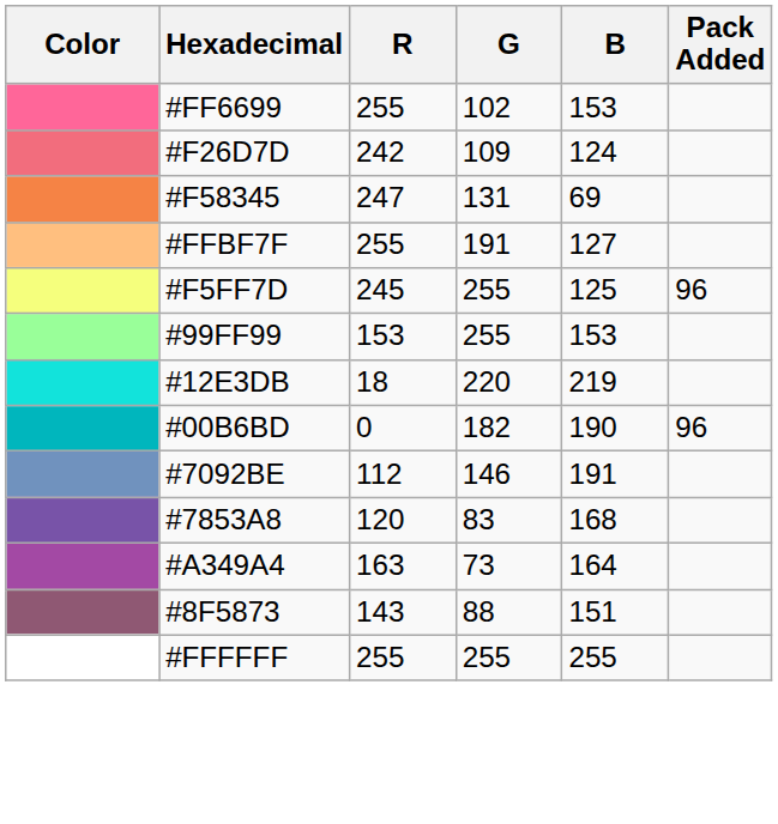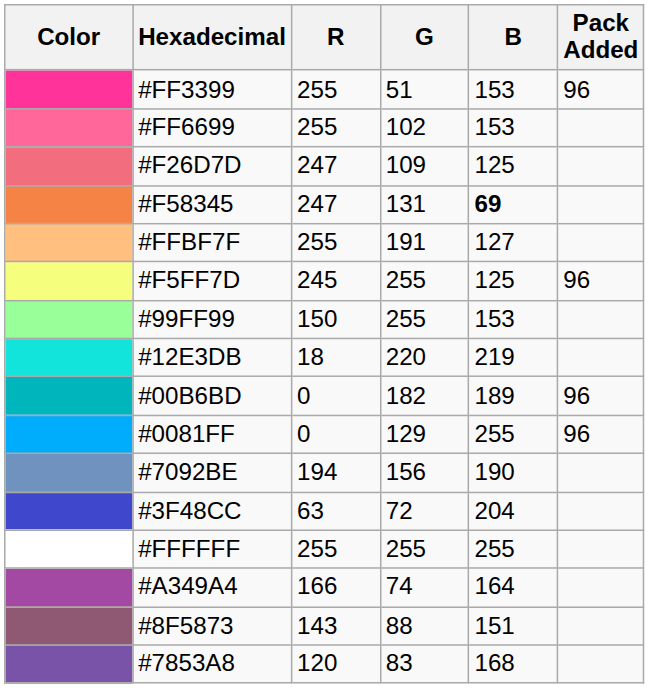 <table class="wikitable" width=48%>
 <tr>
 <th width=20%>Color</th>
 <th width=10%>Hexadecimal</th>
 <th>R</th>
 <th>G</th>
 <th>B</th>
 <th width="10%">Pack Added</th>
+</tr>
+<tr>
+<td style="background:#ff3399;"></td>
+<td>#FF3399</td>
+<td>255</td>
+<td>51</td>
+<td>153</td>
+<td>96</td>
 </tr>
 <tr>
 <td style="background:#ff6699;"></td>
 <td>#FF6699</td>
 <td>255</td>
 <td>102</td>
 <td>153</td>
 <td></td>
 </tr>
 <tr>
 <td style="background:#f26d7d;"></td>
 <td>#F26D7D</td>
-<td>242</td>
+<td>247</td>
 <td>109</td>
-<td>124</td>
+<td>125</td>
 <td></td>
 </tr>
 <tr>
 <td style="background:#f58345;"></td>
 <td>#F58345</td>
 <td>247</td>
 <td>131</td>
-<td>69</td>
+<td><strong>69</strong></td>
 <td></td>
 </tr>
 <tr>
 <td style="background:#ffbf7f;"></td>
 <td>#FFBF7F</td>
 <td>255</td>
 <td>191</td>
 <td>127</td>
 <td></td>
 </tr>
 <tr>
 <td style="background:#f5ff7d;"></td>
 <td>#F5FF7D</td>
 <td>245</td>
 <td>255</td>
 <td>125</td>
 <td>96</td>
 </tr>
 <tr>
 <td style="background:#99ff99;"></td>
 <td>#99FF99</td>
-<td>153</td>
+<td>150</td>
 <td>255</td>
 <td>153</td>
 <td></td>
 </tr>
 <tr>
 <td style="background:#12e3db;"></td>
 <td>#12E3DB</td>
 <td>18</td>
 <td>220</td>
 <td>219</td>
 <td></td>
 </tr>
 <tr>
 <td style="background:#00b6bd;"></td>
 <td>#00B6BD</td>
 <td>0</td>
 <td>182</td>
-<td>190</td>
+<td>189</td>
+<td>96</td>
+</tr>
+<tr>
+<td style="background:#00acfc;"></td>
+<td>#0081FF</td>
+<td>0</td>
+<td>129</td>
+<td>255</td>
 <td>96</td>
 </tr>
 <tr>
 <td style="background:#7092be;"></td>
 <td>#7092BE</td>
-<td>112</td>
-<td>146</td>
-<td>191</td>
+<td>194</td>
+<td>156</td>
+<td>190</td>
 <td></td>
 </tr>
 <tr>
-<td style="background:#7853a8;"></td>
-<td>#7853A8</td>
-<td>120</td>
-<td>83</td>
-<td>168</td>
+<td style="background:#3f48cc;"></td>
+<td>#3F48CC</td>
+<td>63</td>
+<td>72</td>
+<td>204</td>
+<td></td>
+</tr>
+<tr>
+<td style="background:#ffffff;"></td>
+<td>#FFFFFF</td>
+<td>255</td>
+<td>255</td>
+<td>255</td>
 <td></td>
 </tr>
 <tr>
 <td style="background:#a349a4;"></td>
 <td>#A349A4</td>
-<td>163</td>
-<td>73</td>
+<td>166</td>
+<td>74</td>
 <td>164</td>
 <td></td>
 </tr>
 <tr>
 <td style="background:#8f5873;"></td>
 <td>#8F5873</td>
 <td>143</td>
 <td>88</td>
 <td>151</td>
 <td></td>
 </tr>
 <tr>
-<td style="background:#ffffff;"></td>
-<td>#FFFFFF</td>
-<td>255</td>
-<td>255</td>
-<td>255</td>
+<td style="background:#7853a8;"></td>
+<td>#7853A8</td>
+<td>120</td>
+<td>83</td>
+<td>168</td>
 <td></td>
 </tr>
 </table>
